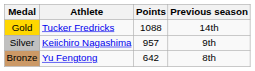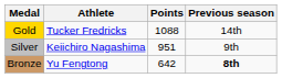 <table class="wikitable">
 <tr>
 <th><strong>Medal</strong></th>
 <th><strong>Athlete</strong></th>
 <th><strong>Points</strong></th>
 <th><strong>Previous season</strong></th>
 </tr>
 <tr align="center">
 <td bgcolor="gold">Gold</td>
 <td align="left"> <a href='#'>Tucker Fredricks</a></td>
 <td>1088</td>
 <td>14th</td>
 </tr>
 <tr align="center">
 <td bgcolor="silver">Silver</td>
 <td align="left"> <a href='#'>Keiichiro Nagashima</a></td>
-<td>957</td>
+<td>951</td>
 <td>9th</td>
 </tr>
 <tr align="center">
 <td bgcolor="CC9966">Bronze</td>
 <td align="left"> <a href='#'>Yu Fengtong</a></td>
 <td>642</td>
-<td>8th</td>
+<td><strong>8th</strong></td>
 </tr>
 </table>
